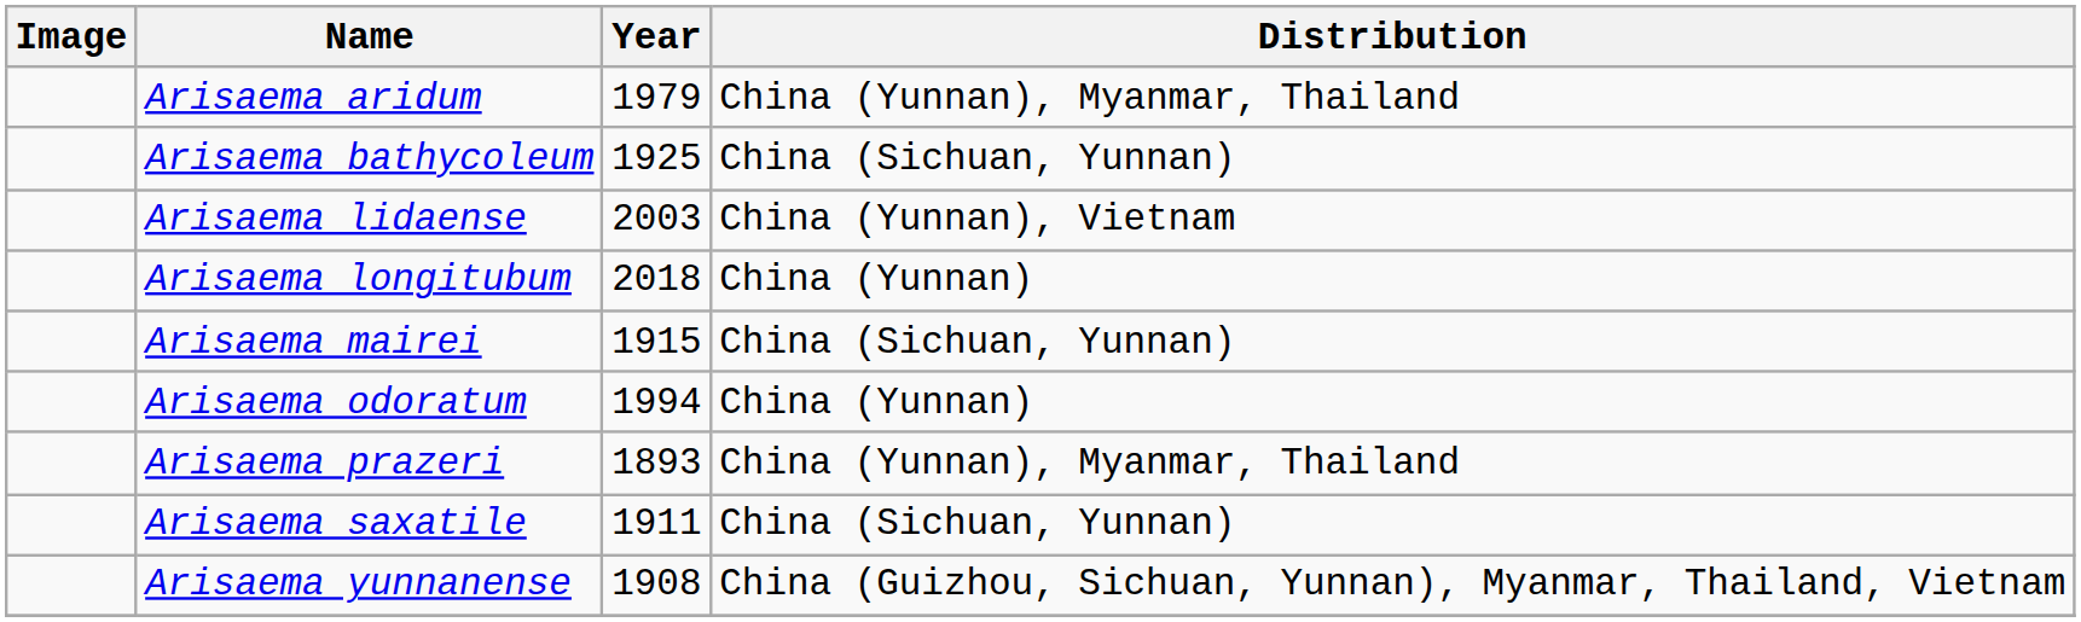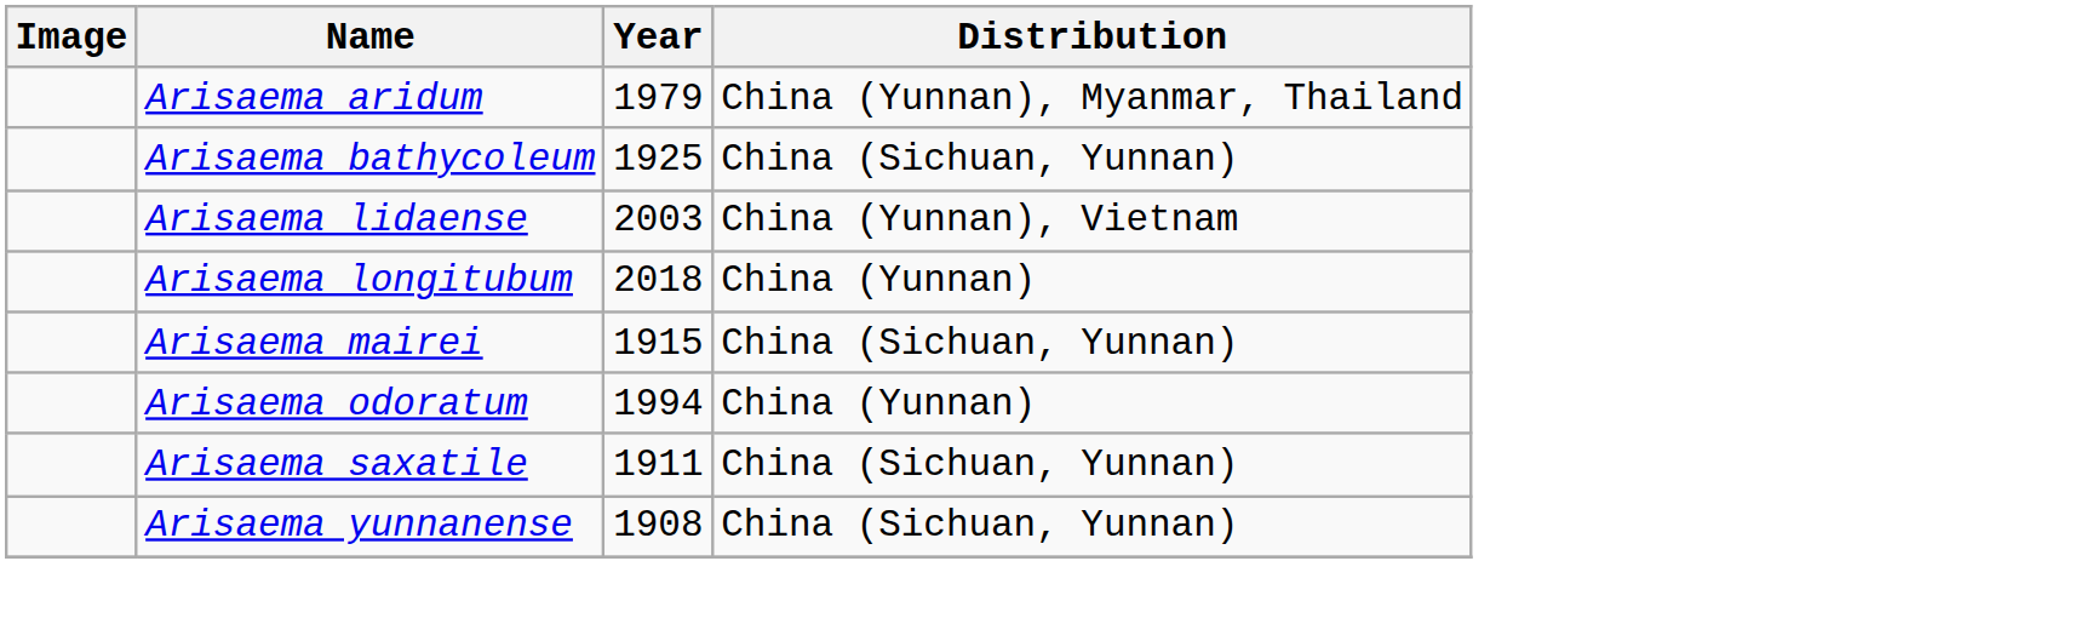 <table class="wikitable sortable">
 <tr>
 <th>Image</th>
 <th>Name</th>
 <th>Year</th>
 <th>Distribution</th>
 </tr>
 <tr>
 <td></td>
 <td><em><a href='#'>Arisaema aridum</a></em> </td>
 <td>1979</td>
 <td>China (Yunnan), Myanmar, Thailand</td>
 </tr>
 <tr>
 <td></td>
 <td><em><a href='#'>Arisaema bathycoleum</a></em> </td>
 <td>1925</td>
 <td>China (Sichuan, Yunnan)</td>
 </tr>
 <tr>
 <td></td>
 <td><em><a href='#'>Arisaema lidaense</a></em> </td>
 <td>2003</td>
 <td>China (Yunnan), Vietnam</td>
 </tr>
 <tr>
 <td></td>
 <td><em><a href='#'>Arisaema longitubum</a></em> </td>
 <td>2018</td>
 <td>China (Yunnan)</td>
 </tr>
 <tr>
 <td></td>
 <td><em><a href='#'>Arisaema mairei</a></em> </td>
 <td>1915</td>
 <td>China (Sichuan, Yunnan)</td>
 </tr>
 <tr>
 <td></td>
 <td><em><a href='#'>Arisaema odoratum</a></em> </td>
 <td>1994</td>
 <td>China (Yunnan)</td>
 </tr>
 <tr>
 <td></td>
-<td><em><a href='#'>Arisaema prazeri</a></em> </td>
-<td>1893</td>
-<td>China (Yunnan), Myanmar, Thailand</td>
-</tr>
-<tr>
-<td></td>
 <td><em><a href='#'>Arisaema saxatile</a></em> </td>
 <td>1911</td>
 <td>China (Sichuan, Yunnan)</td>
 </tr>
 <tr>
 <td></td>
 <td><em><a href='#'>Arisaema yunnanense</a></em> </td>
 <td>1908</td>
-<td>China (Guizhou, Sichuan, Yunnan), Myanmar, Thailand, Vietnam</td>
+<td>China (Sichuan, Yunnan)</td>
 </tr>
 <tr>
 </tr>
 </table>
